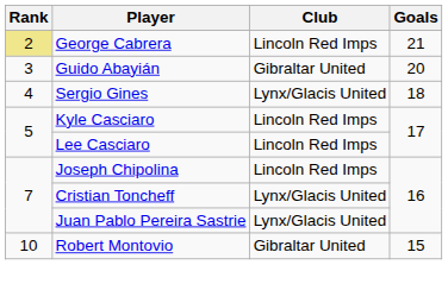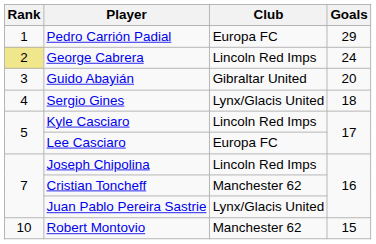 <table class="wikitable" style="text-align:center">
 <tr>
 <th>Rank</th>
 <th>Player</th>
 <th>Club</th>
 <th>Goals</th>
 </tr>
 <tr>
+<td>1</td>
+<td align="left"> <a href='#'>Pedro Carrión Padial</a></td>
+<td align="left">Europa FC</td>
+<td>29</td>
+</tr>
+<tr>
 <td style="background: khaki;">2</td>
 <td align="left"> <a href='#'>George Cabrera</a></td>
 <td align="left">Lincoln Red Imps</td>
-<td>21</td>
+<td>24</td>
 </tr>
 <tr>
 <td>3</td>
 <td align="left"> <a href='#'>Guido Abayián</a></td>
 <td align="left">Gibraltar United</td>
 <td>20</td>
 </tr>
 <tr>
 <td>4</td>
 <td align="left"> <a href='#'>Sergio Gines</a></td>
 <td align="left">Lynx/Glacis United</td>
 <td>18</td>
 </tr>
 <tr>
 <td rowspan=2>5</td>
 <td align="left"> <a href='#'>Kyle Casciaro</a></td>
 <td align="left">Lincoln Red Imps</td>
 <td rowspan=2>17</td>
 </tr>
 <tr>
 <td align="left"> <a href='#'>Lee Casciaro</a></td>
-<td align="left">Lincoln Red Imps</td>
+<td align="left">Europa FC</td>
 </tr>
 <tr>
 <td rowspan=3>7</td>
 <td align="left"> <a href='#'>Joseph Chipolina</a></td>
 <td align="left">Lincoln Red Imps</td>
 <td rowspan=3>16</td>
 </tr>
 <tr>
 <td align="left"> <a href='#'>Cristian Toncheff</a></td>
-<td align="left">Lynx/Glacis United</td>
+<td align="left">Manchester 62</td>
 </tr>
 <tr>
 <td align="left"> <a href='#'>Juan Pablo Pereira Sastrie</a></td>
 <td align="left">Lynx/Glacis United</td>
 </tr>
 <tr>
 <td>10</td>
 <td align="left"> <a href='#'>Robert Montovio</a></td>
-<td align="left">Gibraltar United</td>
+<td align="left">Manchester 62</td>
 <td>15</td>
 </tr>
 </table>
